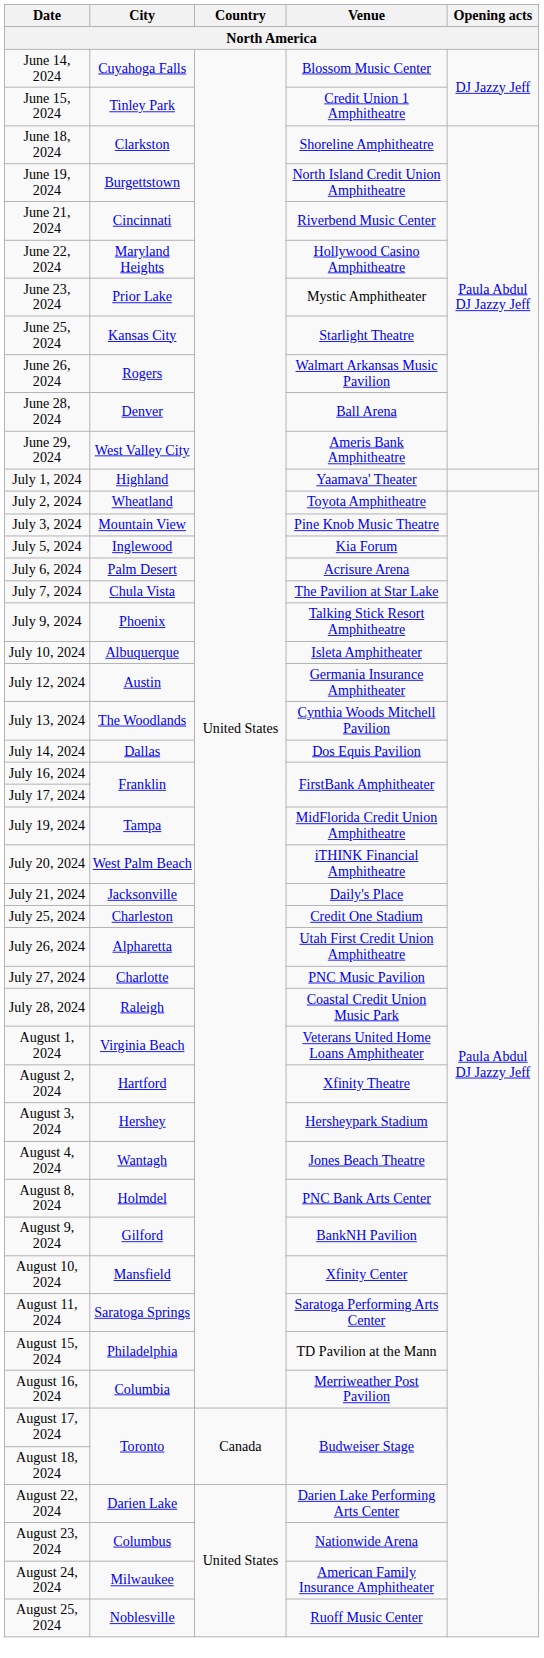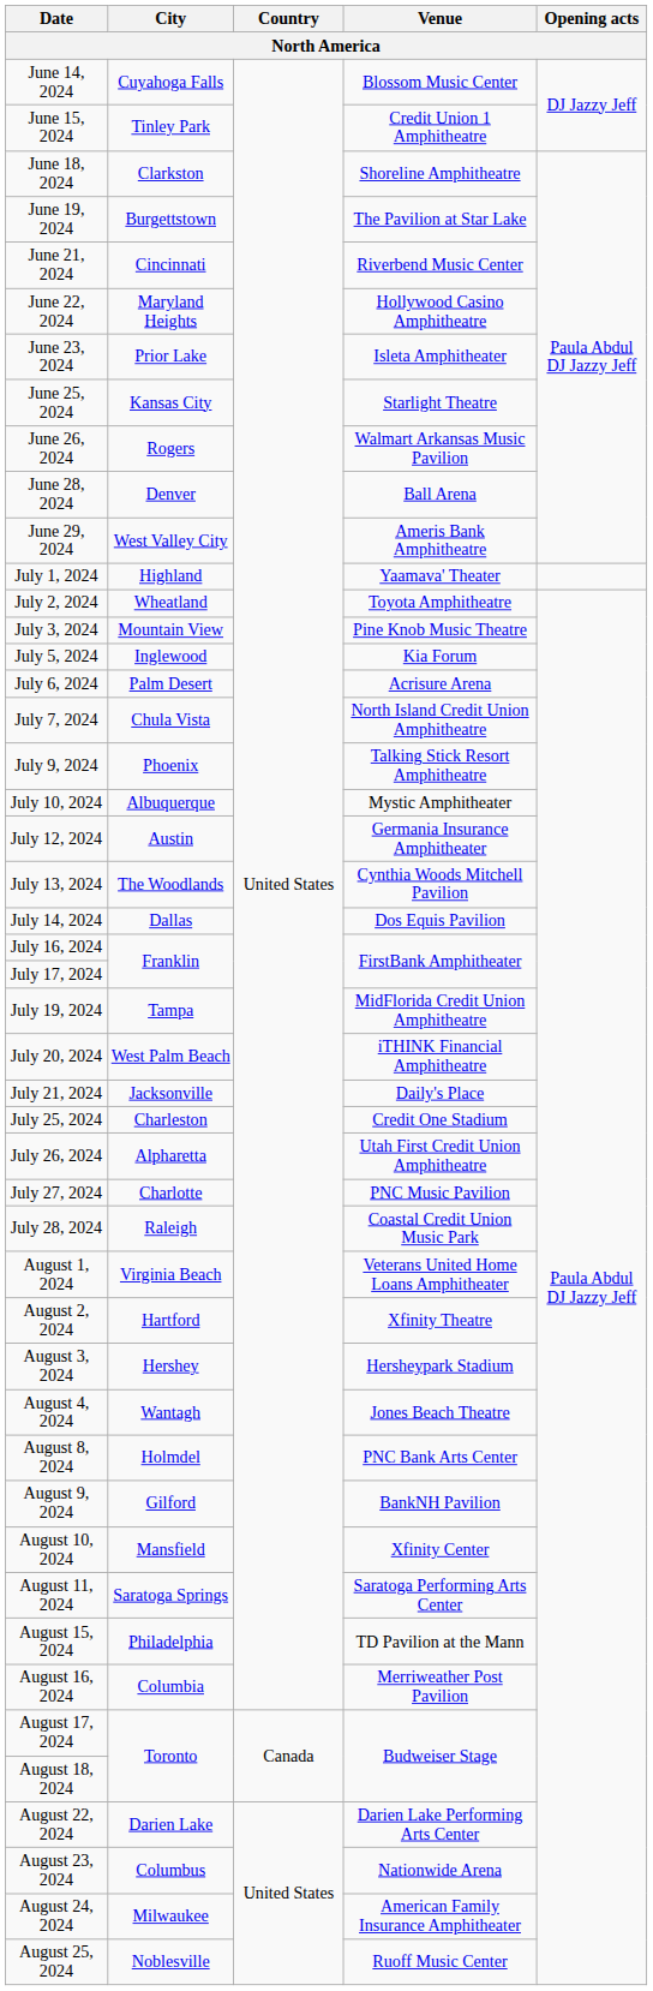 <table class="wikitable" style="text-align:center;">
 <tr>
 <th width="150">Date</th>
 <th width="150">City</th>
 <th width="150">Country</th>
 <th width="300">Venue</th>
 <th width="150">Opening acts</th>
 </tr>
 <tr>
 <th colspan="5">North America</th>
 </tr>
 <tr>
 <td>June 14, 2024</td>
 <td><a href='#'>Cuyahoga Falls</a></td>
 <td rowspan="41">United States</td>
 <td><a href='#'>Blossom Music Center</a></td>
 <td rowspan="2"><a href='#'>DJ Jazzy Jeff</a></td>
 </tr>
 <tr>
 <td>June 15, 2024</td>
 <td><a href='#'>Tinley Park</a></td>
 <td><a href='#'>Credit Union 1 Amphitheatre</a></td>
 </tr>
 <tr>
 <td>June 18, 2024</td>
 <td><a href='#'>Clarkston</a></td>
 <td><a href='#'>Shoreline Amphitheatre</a></td>
 <td rowspan="9"><a href='#'>Paula Abdul</a><br><a href='#'>DJ Jazzy Jeff</a></td>
 </tr>
 <tr>
 <td>June 19, 2024</td>
 <td><a href='#'>Burgettstown</a></td>
-<td><a href='#'>North Island Credit Union Amphitheatre</a></td>
+<td><a href='#'>The Pavilion at Star Lake</a></td>
 </tr>
 <tr>
 <td>June 21, 2024</td>
 <td><a href='#'>Cincinnati</a></td>
 <td><a href='#'>Riverbend Music Center</a></td>
 </tr>
 <tr>
 <td>June 22, 2024</td>
 <td><a href='#'>Maryland Heights</a></td>
 <td><a href='#'>Hollywood Casino Amphitheatre</a></td>
 </tr>
 <tr>
 <td>June 23, 2024</td>
 <td><a href='#'>Prior Lake</a></td>
-<td>Mystic Amphitheater</td>
+<td><a href='#'>Isleta Amphitheater</a></td>
 </tr>
 <tr>
 <td>June 25, 2024</td>
 <td><a href='#'>Kansas City</a></td>
 <td><a href='#'>Starlight Theatre</a></td>
 </tr>
 <tr>
 <td>June 26, 2024</td>
 <td><a href='#'>Rogers</a></td>
 <td><a href='#'>Walmart Arkansas Music Pavilion</a></td>
 </tr>
 <tr>
 <td>June 28, 2024</td>
 <td><a href='#'>Denver</a></td>
 <td><a href='#'>Ball Arena</a></td>
 </tr>
 <tr>
 <td>June 29, 2024</td>
 <td><a href='#'>West Valley City</a></td>
 <td><a href='#'>Ameris Bank Amphitheatre</a></td>
 </tr>
 <tr>
 <td>July 1, 2024</td>
 <td><a href='#'>Highland</a></td>
 <td><a href='#'>Yaamava' Theater</a></td>
 <td></td>
 </tr>
 <tr>
 <td>July 2, 2024</td>
 <td><a href='#'>Wheatland</a></td>
 <td><a href='#'>Toyota Amphitheatre</a></td>
 <td rowspan="35"><a href='#'>Paula Abdul</a><br><a href='#'>DJ Jazzy Jeff</a></td>
 </tr>
 <tr>
 <td>July 3, 2024</td>
 <td><a href='#'>Mountain View</a></td>
 <td><a href='#'>Pine Knob Music Theatre</a></td>
 </tr>
 <tr>
 <td>July 5, 2024</td>
 <td><a href='#'>Inglewood</a></td>
 <td><a href='#'>Kia Forum</a></td>
 </tr>
 <tr>
 <td>July 6, 2024</td>
 <td><a href='#'>Palm Desert</a></td>
 <td><a href='#'>Acrisure Arena</a></td>
 </tr>
 <tr>
 <td>July 7, 2024</td>
 <td><a href='#'>Chula Vista</a></td>
-<td><a href='#'>The Pavilion at Star Lake</a></td>
+<td><a href='#'>North Island Credit Union Amphitheatre</a></td>
 </tr>
 <tr>
 <td>July 9, 2024</td>
 <td><a href='#'>Phoenix</a></td>
 <td><a href='#'>Talking Stick Resort Amphitheatre</a></td>
 </tr>
 <tr>
 <td>July 10, 2024</td>
 <td><a href='#'>Albuquerque</a></td>
-<td><a href='#'>Isleta Amphitheater</a></td>
+<td>Mystic Amphitheater</td>
 </tr>
 <tr>
 <td>July 12, 2024</td>
 <td><a href='#'>Austin</a></td>
 <td><a href='#'>Germania Insurance Amphitheater</a></td>
 </tr>
 <tr>
 <td>July 13, 2024</td>
 <td><a href='#'>The Woodlands</a></td>
 <td><a href='#'>Cynthia Woods Mitchell Pavilion</a></td>
 </tr>
 <tr>
 <td>July 14, 2024</td>
 <td><a href='#'>Dallas</a></td>
 <td><a href='#'>Dos Equis Pavilion</a></td>
 </tr>
 <tr>
 <td>July 16, 2024</td>
 <td rowspan="2"><a href='#'>Franklin</a></td>
 <td rowspan="2"><a href='#'>FirstBank Amphitheater</a></td>
 </tr>
 <tr>
 <td>July 17, 2024</td>
 </tr>
 <tr>
 <td>July 19, 2024</td>
 <td><a href='#'>Tampa</a></td>
 <td><a href='#'>MidFlorida Credit Union Amphitheatre</a></td>
 </tr>
 <tr>
 <td>July 20, 2024</td>
 <td><a href='#'>West Palm Beach</a></td>
 <td><a href='#'>iTHINK Financial Amphitheatre</a></td>
 </tr>
 <tr>
 <td>July 21, 2024</td>
 <td><a href='#'>Jacksonville</a></td>
 <td><a href='#'>Daily's Place</a></td>
 </tr>
 <tr>
 <td>July 25, 2024</td>
 <td><a href='#'>Charleston</a></td>
 <td><a href='#'>Credit One Stadium</a></td>
 </tr>
 <tr>
 <td>July 26, 2024</td>
 <td><a href='#'>Alpharetta</a></td>
 <td><a href='#'>Utah First Credit Union Amphitheatre</a></td>
 </tr>
 <tr>
 <td>July 27, 2024</td>
 <td><a href='#'>Charlotte</a></td>
 <td><a href='#'>PNC Music Pavilion</a></td>
 </tr>
 <tr>
 <td>July 28, 2024</td>
 <td><a href='#'>Raleigh</a></td>
 <td><a href='#'>Coastal Credit Union Music Park</a></td>
 </tr>
 <tr>
 <td>August 1, 2024</td>
 <td><a href='#'>Virginia Beach</a></td>
 <td><a href='#'>Veterans United Home Loans Amphitheater</a></td>
 </tr>
 <tr>
 <td>August 2, 2024</td>
 <td><a href='#'>Hartford</a></td>
 <td><a href='#'>Xfinity Theatre</a></td>
 </tr>
 <tr>
 <td>August 3, 2024</td>
 <td><a href='#'>Hershey</a></td>
 <td><a href='#'>Hersheypark Stadium</a></td>
 </tr>
 <tr>
 <td>August 4, 2024</td>
 <td><a href='#'>Wantagh</a></td>
 <td><a href='#'>Jones Beach Theatre</a></td>
 </tr>
 <tr>
 <td>August 8, 2024</td>
 <td><a href='#'>Holmdel</a></td>
 <td><a href='#'>PNC Bank Arts Center</a></td>
 </tr>
 <tr>
 <td>August 9, 2024</td>
 <td><a href='#'>Gilford</a></td>
 <td><a href='#'>BankNH Pavilion</a></td>
 </tr>
 <tr>
 <td>August 10, 2024</td>
 <td><a href='#'>Mansfield</a></td>
 <td><a href='#'>Xfinity Center</a></td>
 </tr>
 <tr>
 <td>August 11, 2024</td>
 <td><a href='#'>Saratoga Springs</a></td>
 <td><a href='#'>Saratoga Performing Arts Center</a></td>
 </tr>
 <tr>
 <td>August 15, 2024</td>
 <td><a href='#'>Philadelphia</a></td>
 <td>TD Pavilion at the Mann</td>
 </tr>
 <tr>
 <td>August 16, 2024</td>
 <td><a href='#'>Columbia</a></td>
 <td><a href='#'>Merriweather Post Pavilion</a></td>
 </tr>
 <tr>
 <td>August 17, 2024</td>
 <td rowspan="2"><a href='#'>Toronto</a></td>
 <td rowspan="2">Canada</td>
 <td rowspan="2"><a href='#'>Budweiser Stage</a></td>
 </tr>
 <tr>
 <td>August 18, 2024</td>
 </tr>
 <tr>
 <td>August 22, 2024</td>
 <td><a href='#'>Darien Lake</a></td>
 <td rowspan="4">United States</td>
 <td><a href='#'>Darien Lake Performing Arts Center</a></td>
 </tr>
 <tr>
 <td>August 23, 2024</td>
 <td><a href='#'>Columbus</a></td>
 <td><a href='#'>Nationwide Arena</a></td>
 </tr>
 <tr>
 <td>August 24, 2024</td>
 <td><a href='#'>Milwaukee</a></td>
 <td><a href='#'>American Family Insurance Amphitheater</a></td>
 </tr>
 <tr>
 <td>August 25, 2024</td>
 <td><a href='#'>Noblesville</a></td>
 <td><a href='#'>Ruoff Music Center</a></td>
 </tr>
 </table>
